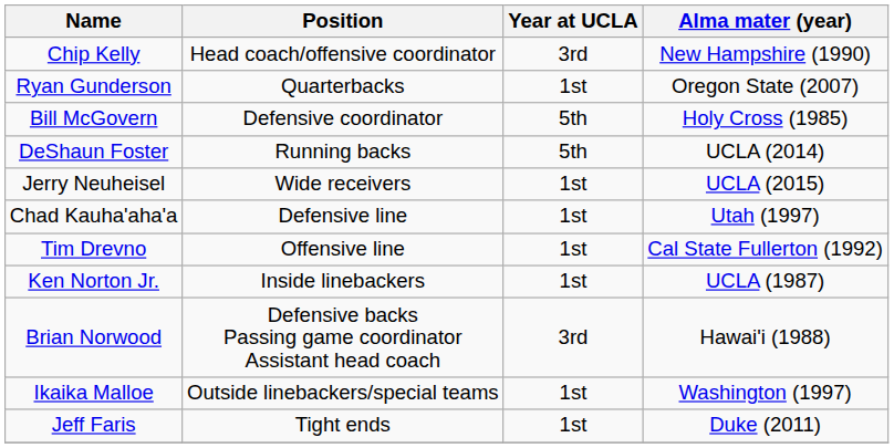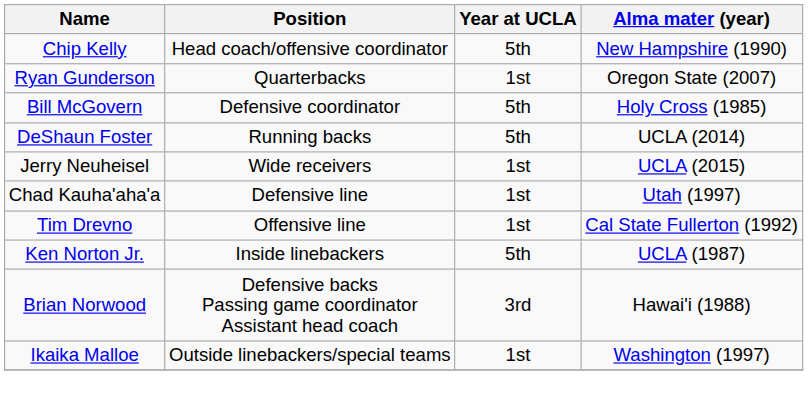 <table class="wikitable" style="text-align:center;">
 <tr>
 <th>Name</th>
 <th>Position</th>
 <th>Year at UCLA</th>
 <th><a href='#'>Alma mater</a> (year)</th>
 </tr>
 <tr>
 <td><a href='#'>Chip Kelly</a></td>
 <td>Head coach/offensive coordinator</td>
-<td>3rd</td>
+<td>5th</td>
 <td><a href='#'>New Hampshire</a> (1990)</td>
 </tr>
 <tr>
 <td><a href='#'>Ryan Gunderson</a></td>
 <td>Quarterbacks</td>
 <td>1st</td>
 <td>Oregon State (2007)</td>
 </tr>
 <tr>
 <td><a href='#'>Bill McGovern</a></td>
 <td>Defensive coordinator</td>
 <td>5th</td>
 <td><a href='#'>Holy Cross</a> (1985)</td>
 </tr>
 <tr>
 <td><a href='#'>DeShaun Foster</a></td>
 <td>Running backs</td>
 <td>5th</td>
 <td>UCLA (2014)</td>
 </tr>
 <tr>
 <td>Jerry Neuheisel</td>
 <td>Wide receivers</td>
 <td>1st</td>
 <td><a href='#'>UCLA</a> (2015)</td>
 </tr>
 <tr>
 <td>Chad Kauha'aha'a</td>
 <td>Defensive line</td>
 <td>1st</td>
 <td><a href='#'>Utah</a> (1997)</td>
 </tr>
 <tr>
 <td><a href='#'>Tim Drevno</a></td>
 <td>Offensive line</td>
 <td>1st</td>
 <td><a href='#'>Cal State Fullerton</a> (1992)</td>
 </tr>
 <tr>
 <td><a href='#'>Ken Norton Jr.</a></td>
 <td>Inside linebackers</td>
-<td>1st</td>
+<td>5th</td>
 <td><a href='#'>UCLA</a> (1987)</td>
 </tr>
 <tr>
 <td><a href='#'>Brian Norwood</a></td>
 <td>Defensive backs<br>Passing game coordinator<br>Assistant head coach</td>
 <td>3rd</td>
 <td>Hawai'i (1988)</td>
 </tr>
 <tr>
 <td><a href='#'>Ikaika Malloe</a></td>
 <td>Outside linebackers/special teams</td>
 <td>1st</td>
 <td><a href='#'>Washington</a> (1997)</td>
 </tr>
 <tr>
-<td><a href='#'>Jeff Faris</a></td>
-<td>Tight ends</td>
-<td>1st</td>
-<td><a href='#'>Duke</a> (2011)</td>
-</tr>
-<tr>
 </tr>
 </table>
